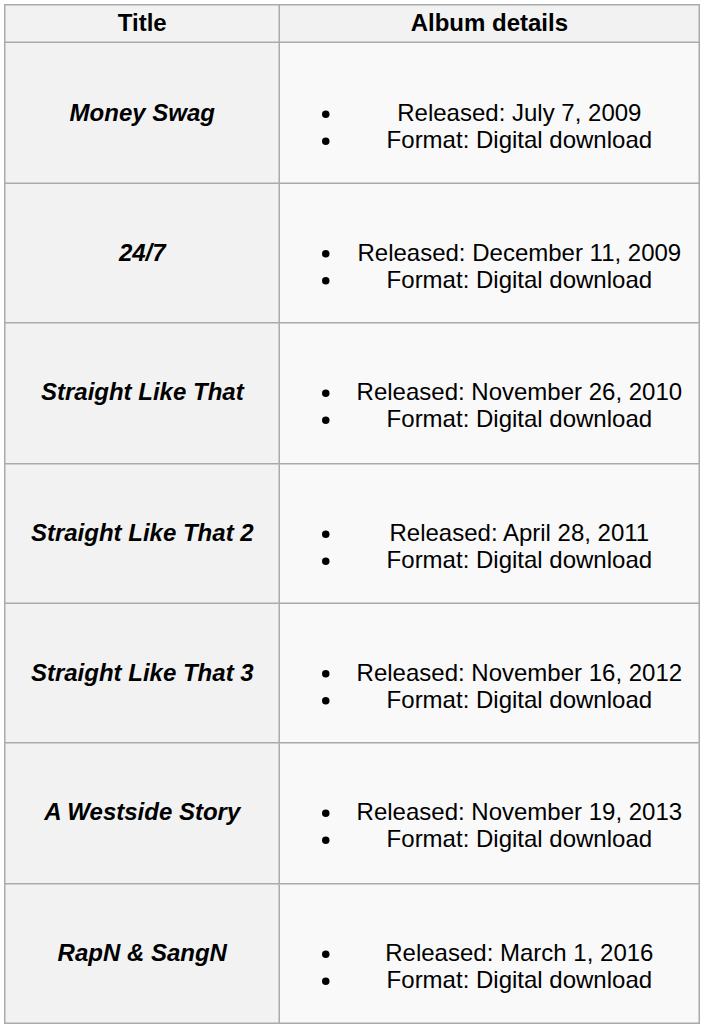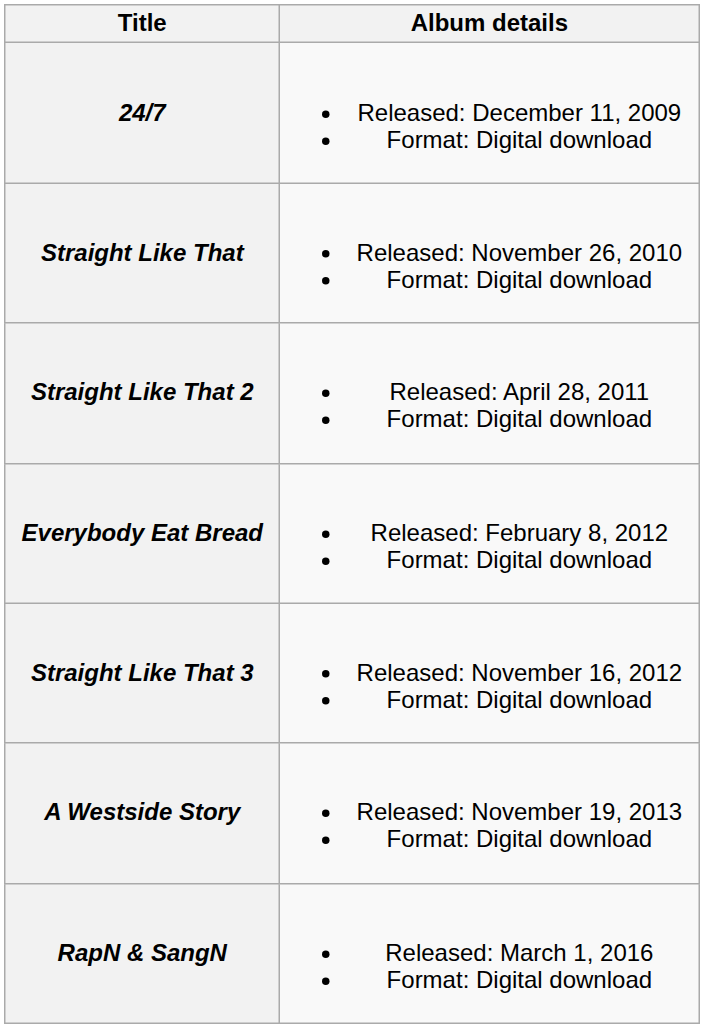 <table class="wikitable plainrowheaders" style="text-align:center;">
 <tr>
 <th scope="col" style="width:11em;">Title</th>
 <th scope="col" style="width:17em;">Album details</th>
-</tr>
-<tr>
-<th scope="row"><em>Money Swag</em></th>
-<td><br><ul><li>Released: July 7, 2009</li><li>Format: Digital download</li></ul></td>
 </tr>
 <tr>
 <th scope="row"><em>24/7</em></th>
 <td><br><ul><li>Released: December 11, 2009</li><li>Format:   Digital download</li></ul></td>
 </tr>
 <tr>
 <th scope="row"><em>Straight Like That</em></th>
 <td><br><ul><li>Released: November 26, 2010</li><li>Format:   Digital download</li></ul></td>
 </tr>
 <tr>
 <th scope="row"><em>Straight Like That 2</em></th>
 <td><br><ul><li>Released: April 28, 2011</li><li>Format: Digital download</li></ul></td>
 </tr>
 <tr>
+<th scope="row"><em>Everybody Eat Bread</em></th>
+<td><br><ul><li>Released: February 8, 2012</li><li>Format: Digital download</li></ul></td>
+</tr>
+<tr>
 <th scope="row"><em>Straight Like That 3</em></th>
 <td><br><ul><li>Released: November 16, 2012</li><li>Format: Digital download</li></ul></td>
 </tr>
 <tr>
 <th scope="row"><em>A Westside Story</em></th>
 <td><br><ul><li>Released: November 19, 2013</li><li>Format: Digital download</li></ul></td>
 </tr>
 <tr>
 <th scope="row"><em>RapN & SangN</em></th>
 <td><br><ul><li>Released: March 1, 2016</li><li>Format: Digital download</li></ul></td>
 </tr>
 </table>
